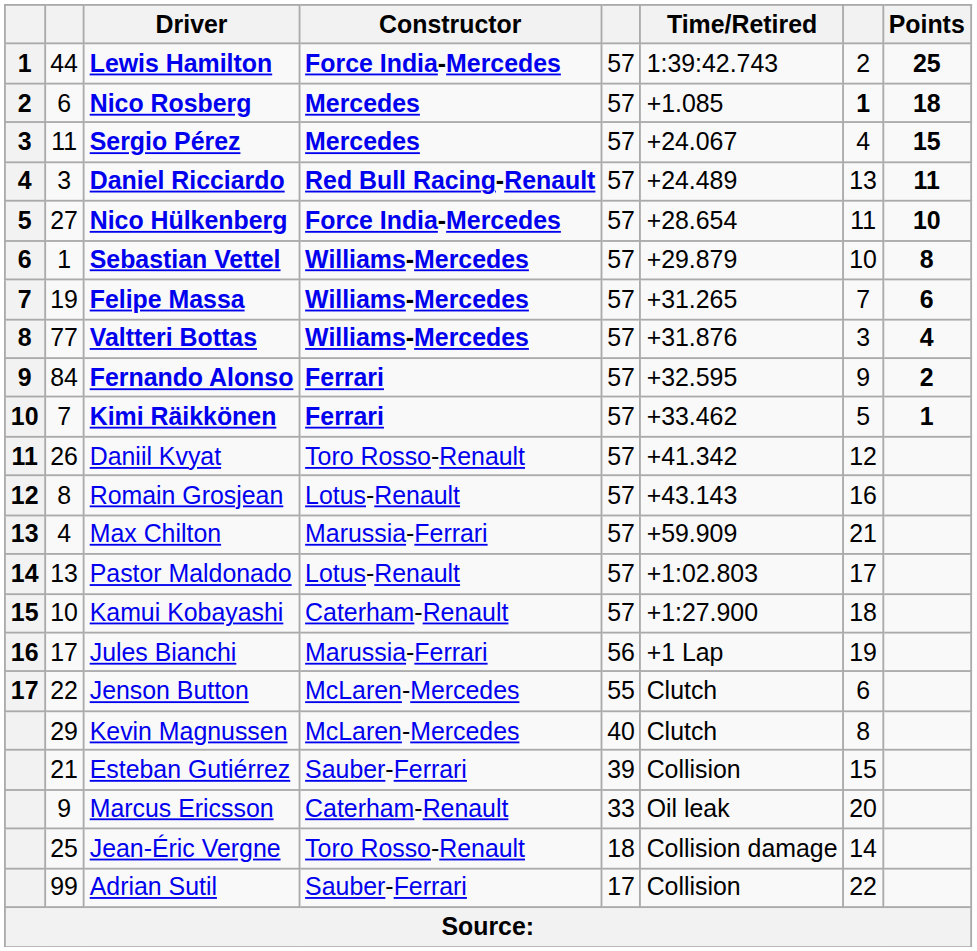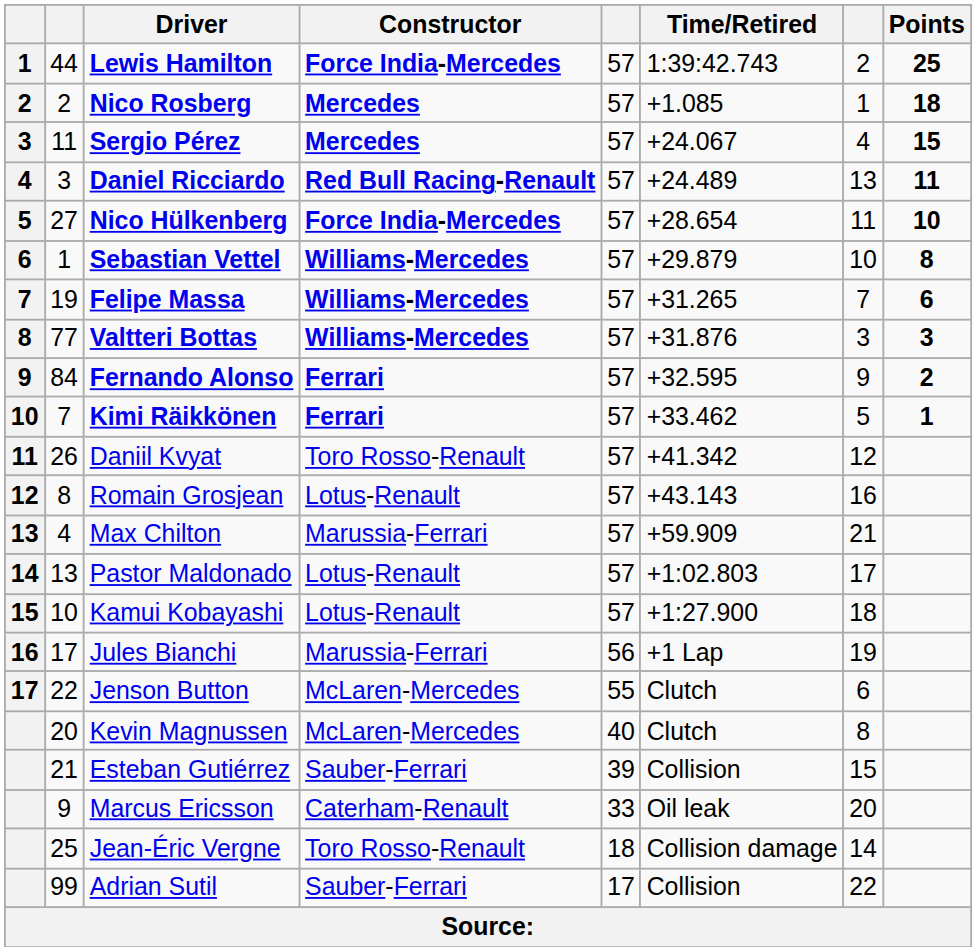 <table class="wikitable sortable" style="font-size: 85%">
 <tr>
 <th scope="col"></th>
 <th scope="col"></th>
 <th scope="col">Driver</th>
 <th scope="col">Constructor</th>
 <th scope="col" class="unsortable"></th>
 <th scope="col" class="unsortable">Time/Retired</th>
 <th scope="col"></th>
 <th scope="col">Points</th>
 </tr>
 <tr>
 <th scope="row">1</th>
 <td align="center">44</td>
 <td data-sort-value="HAM"> <strong><a href='#'>Lewis Hamilton</a></strong></td>
 <td><strong><a href='#'>Force India</a>-<a href='#'>Mercedes</a></strong></td>
 <td>57</td>
 <td>1:39:42.743</td>
 <td align="center">2</td>
 <td align="center"><strong>25</strong></td>
 </tr>
 <tr>
 <th scope="row">2</th>
-<td align="center">6</td>
+<td align="center">2</td>
 <td data-sort-value="ROS"> <strong><a href='#'>Nico Rosberg</a></strong></td>
 <td><strong><a href='#'>Mercedes</a></strong></td>
 <td>57</td>
 <td>+1.085</td>
-<td align="center"><strong>1</strong></td>
+<td align="center">1</td>
 <td align="center"><strong>18</strong></td>
 </tr>
 <tr>
 <th scope="row">3</th>
 <td align="center">11</td>
 <td data-sort-value="PER"> <strong><a href='#'>Sergio Pérez</a></strong></td>
 <td><strong><a href='#'>Mercedes</a></strong></td>
 <td>57</td>
 <td>+24.067</td>
 <td align="center">4</td>
 <td align="center"><strong>15</strong></td>
 </tr>
 <tr>
 <th scope="row">4</th>
 <td align="center">3</td>
 <td data-sort-value="RIC"> <strong><a href='#'>Daniel Ricciardo</a></strong></td>
 <td><strong><a href='#'>Red Bull Racing</a>-<a href='#'>Renault</a></strong></td>
 <td>57</td>
 <td>+24.489</td>
 <td align="center">13</td>
 <td align="center"><strong>11</strong></td>
 </tr>
 <tr>
 <th scope="row">5</th>
 <td align="center">27</td>
 <td data-sort-value="HUL"> <strong><a href='#'>Nico Hülkenberg</a></strong></td>
 <td><strong><a href='#'>Force India</a>-<a href='#'>Mercedes</a></strong></td>
 <td>57</td>
 <td>+28.654</td>
 <td align="center">11</td>
 <td align="center"><strong>10</strong></td>
 </tr>
 <tr>
 <th scope="row">6</th>
 <td align="center">1</td>
 <td data-sort-value="VET"> <strong><a href='#'>Sebastian Vettel</a></strong></td>
 <td><strong><a href='#'>Williams</a>-<a href='#'>Mercedes</a></strong></td>
 <td>57</td>
 <td>+29.879</td>
 <td align="center">10</td>
 <td align="center"><strong>8</strong></td>
 </tr>
 <tr>
 <th scope="row">7</th>
 <td align="center">19</td>
 <td data-sort-value="MAS"> <strong><a href='#'>Felipe Massa</a></strong></td>
 <td><strong><a href='#'>Williams</a>-<a href='#'>Mercedes</a></strong></td>
 <td>57</td>
 <td>+31.265</td>
 <td align="center">7</td>
 <td align="center"><strong>6</strong></td>
 </tr>
 <tr>
 <th scope="row">8</th>
 <td align="center">77</td>
 <td data-sort-value="BOT"> <strong><a href='#'>Valtteri Bottas</a></strong></td>
 <td><strong><a href='#'>Williams</a>-<a href='#'>Mercedes</a></strong></td>
 <td>57</td>
 <td>+31.876</td>
 <td align="center">3</td>
-<td align="center"><strong>4</strong></td>
+<td align="center"><strong>3</strong></td>
 </tr>
 <tr>
 <th scope="row">9</th>
 <td align="center">84</td>
 <td data-sort-value="ALO"> <strong><a href='#'>Fernando Alonso</a></strong></td>
 <td><strong><a href='#'>Ferrari</a></strong></td>
 <td>57</td>
 <td>+32.595</td>
 <td align="center">9</td>
 <td align="center"><strong>2</strong></td>
 </tr>
 <tr>
 <th scope="row">10</th>
 <td align="center">7</td>
 <td data-sort-value="RAI"> <strong><a href='#'>Kimi Räikkönen</a></strong></td>
 <td><strong><a href='#'>Ferrari</a></strong></td>
 <td>57</td>
 <td>+33.462</td>
 <td align="center">5</td>
 <td align="center"><strong>1</strong></td>
 </tr>
 <tr>
 <th scope="row">11</th>
 <td align="center">26</td>
 <td data-sort-value="KVY"> <a href='#'>Daniil Kvyat</a></td>
 <td><a href='#'>Toro Rosso</a>-<a href='#'>Renault</a></td>
 <td>57</td>
 <td>+41.342</td>
 <td align="center">12</td>
 <td></td>
 </tr>
 <tr>
 <th scope="row">12</th>
 <td align="center">8</td>
 <td data-sort-value="GRO"> <a href='#'>Romain Grosjean</a></td>
 <td><a href='#'>Lotus</a>-<a href='#'>Renault</a></td>
 <td>57</td>
 <td>+43.143</td>
 <td align="center">16</td>
 <td></td>
 </tr>
 <tr>
 <th scope="row">13</th>
 <td align="center">4</td>
 <td data-sort-value="CHI"> <a href='#'>Max Chilton</a></td>
 <td><a href='#'>Marussia</a>-<a href='#'>Ferrari</a></td>
 <td>57</td>
 <td>+59.909</td>
 <td align="center">21</td>
 <td></td>
 </tr>
 <tr>
 <th scope="row">14</th>
 <td align="center">13</td>
 <td data-sort-value="MAL"> <a href='#'>Pastor Maldonado</a></td>
 <td><a href='#'>Lotus</a>-<a href='#'>Renault</a></td>
 <td>57</td>
 <td>+1:02.803</td>
 <td align="center">17</td>
 <td></td>
 </tr>
 <tr>
 <th scope="row">15</th>
 <td align="center">10</td>
 <td data-sort-value="KOB"> <a href='#'>Kamui Kobayashi</a></td>
-<td><a href='#'>Caterham</a>-<a href='#'>Renault</a></td>
+<td><a href='#'>Lotus</a>-<a href='#'>Renault</a></td>
 <td>57</td>
 <td>+1:27.900</td>
 <td align="center">18</td>
 <td></td>
 </tr>
 <tr>
 <th scope="row">16</th>
 <td align="center">17</td>
 <td data-sort-value="BIA"> <a href='#'>Jules Bianchi</a></td>
 <td><a href='#'>Marussia</a>-<a href='#'>Ferrari</a></td>
 <td>56</td>
 <td>+1 Lap</td>
 <td align="center">19</td>
 <td></td>
 </tr>
 <tr>
 <th scope="row">17</th>
 <td align="center">22</td>
 <td data-sort-value="BUT"> <a href='#'>Jenson Button</a></td>
 <td><a href='#'>McLaren</a>-<a href='#'>Mercedes</a></td>
 <td>55</td>
 <td>Clutch</td>
 <td align="center">6</td>
 <td></td>
 </tr>
 <tr>
 <th scope="row" data-sort-value="18"></th>
-<td align="center">29</td>
+<td align="center">20</td>
 <td data-sort-value="MAG"> <a href='#'>Kevin Magnussen</a></td>
 <td><a href='#'>McLaren</a>-<a href='#'>Mercedes</a></td>
 <td>40</td>
 <td>Clutch</td>
 <td align="center">8</td>
 <td></td>
 </tr>
 <tr>
 <th scope="row" data-sort-value="19"></th>
 <td align="center">21</td>
 <td data-sort-value="GUT"> <a href='#'>Esteban Gutiérrez</a></td>
 <td><a href='#'>Sauber</a>-<a href='#'>Ferrari</a></td>
 <td>39</td>
 <td>Collision</td>
 <td align="center">15</td>
 <td></td>
 </tr>
 <tr>
 <th scope="row" data-sort-value="20"></th>
 <td align="center">9</td>
 <td data-sort-value="ERI"> <a href='#'>Marcus Ericsson</a></td>
 <td><a href='#'>Caterham</a>-<a href='#'>Renault</a></td>
 <td>33</td>
 <td>Oil leak</td>
 <td align="center">20</td>
 <td></td>
 </tr>
 <tr>
 <th scope="row" data-sort-value="21"></th>
 <td align="center">25</td>
 <td data-sort-value="VER"> <a href='#'>Jean-Éric Vergne</a></td>
 <td><a href='#'>Toro Rosso</a>-<a href='#'>Renault</a></td>
 <td>18</td>
 <td>Collision damage</td>
 <td align="center">14</td>
 <td></td>
 </tr>
 <tr>
 <th scope="row" data-sort-value="22"></th>
 <td align="center">99</td>
 <td data-sort-value="SUT"> <a href='#'>Adrian Sutil</a></td>
 <td><a href='#'>Sauber</a>-<a href='#'>Ferrari</a></td>
 <td>17</td>
 <td>Collision</td>
 <td align="center">22</td>
 <td></td>
 </tr>
 <tr>
 <th colspan=8>Source:</th>
 </tr>
 <tr>
 </tr>
 </table>
